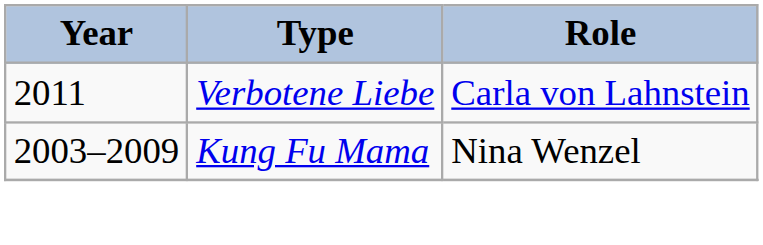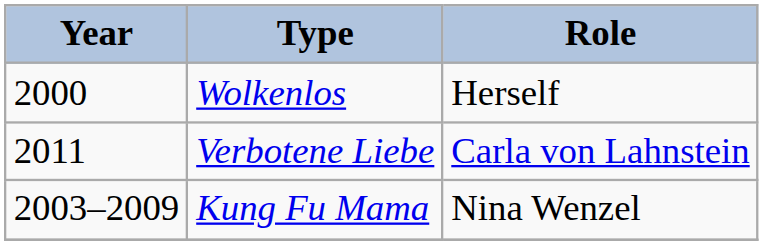 <table class="wikitable">
 <tr>
 <th style="background:#B0C4DE;">Year</th>
 <th style="background:#B0C4DE;">Type</th>
 <th style="background:#B0C4DE;">Role</th>
+</tr>
+<tr>
+<td>2000</td>
+<td><em><a href='#'>Wolkenlos</a></em></td>
+<td>Herself</td>
 </tr>
 <tr>
 <td>2011</td>
 <td><em><a href='#'>Verbotene Liebe</a></em></td>
 <td><a href='#'>Carla von Lahnstein</a></td>
 </tr>
 <tr>
 <td>2003–2009</td>
 <td><em><a href='#'>Kung Fu Mama</a></em></td>
 <td>Nina Wenzel</td>
 </tr>
 <tr>
 </tr>
 </table>
